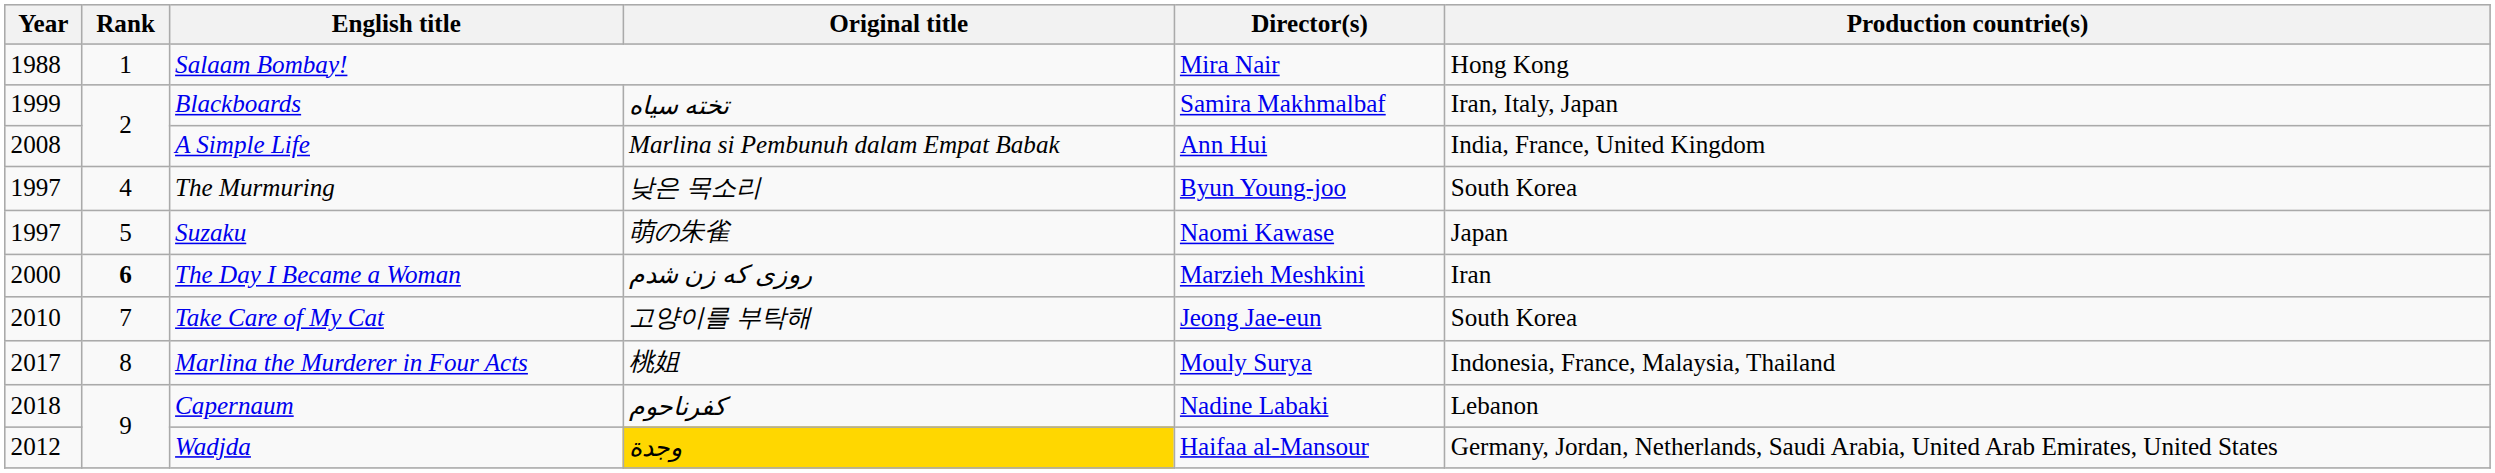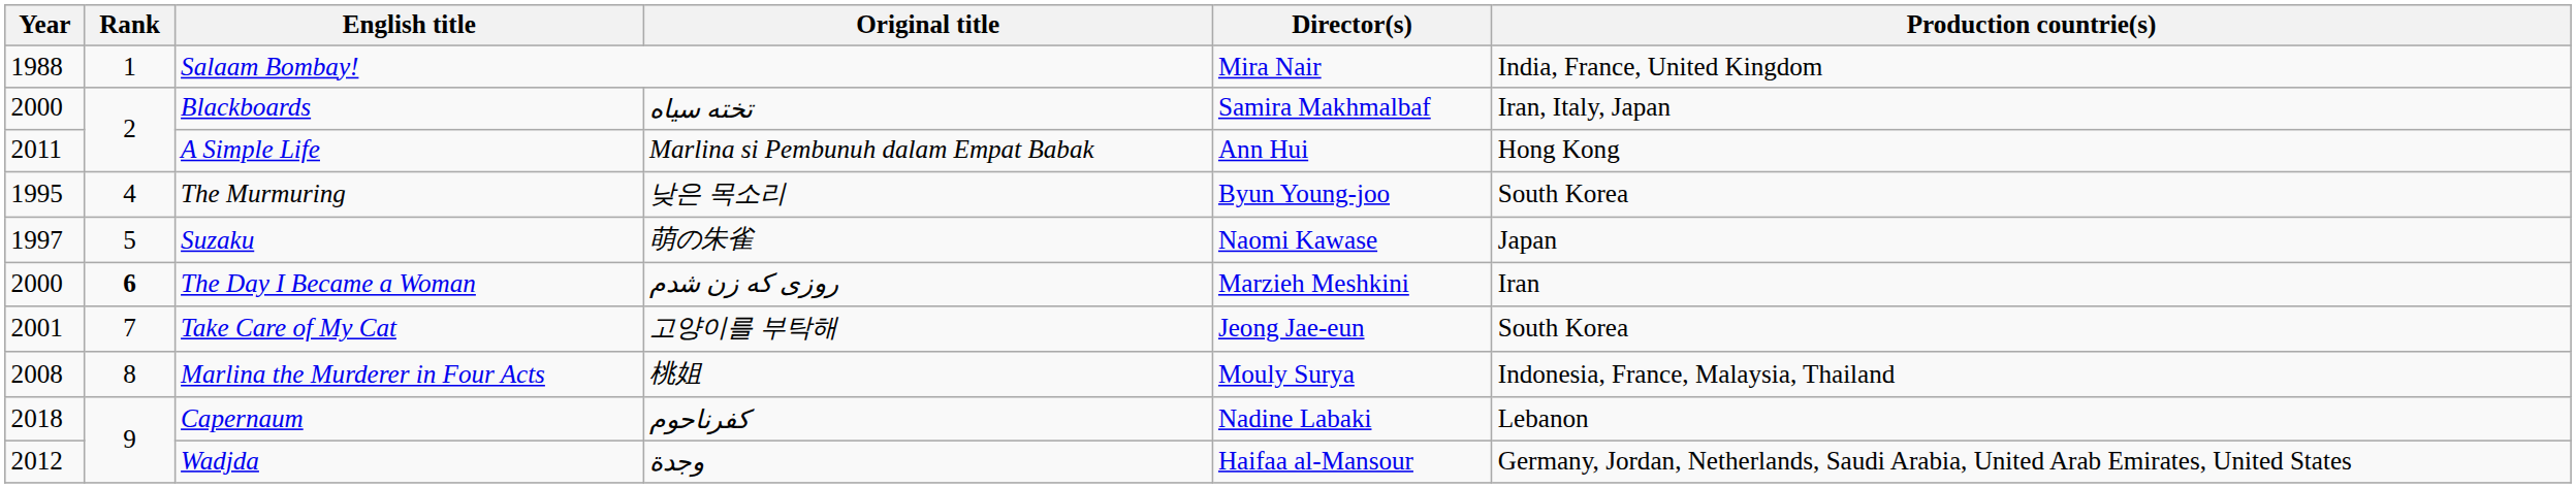 <table class="sortable wikitable" style="width:100%; margin-bottom:4px" cellpadding="5">
 <tr>
 <th scope="col">Year</th>
 <th scope="col">Rank</th>
 <th scope="col">English title</th>
 <th scope="col">Original title</th>
 <th scope="col">Director(s)</th>
 <th scope="col">Production countrie(s)</th>
 </tr>
 <tr>
 <td>1988</td>
 <td align="center">1</td>
 <td colspan="2"><em><a href='#'>Salaam Bombay!</a></em></td>
 <td><a href='#'>Mira Nair</a></td>
-<td>Hong Kong</td>
+<td>India, France, United Kingdom</td>
 </tr>
 <tr>
-<td>1999</td>
+<td>2000</td>
 <td rowspan="2" align="center">2</td>
 <td><em><a href='#'>Blackboards</a></em></td>
 <td><em>تخته سياه</em></td>
 <td><a href='#'>Samira Makhmalbaf</a></td>
 <td>Iran, Italy, Japan</td>
 </tr>
 <tr>
-<td>2008</td>
+<td>2011</td>
 <td><em><a href='#'>A Simple Life</a></em></td>
 <td><em>Marlina si Pembunuh dalam Empat Babak</em></td>
 <td><a href='#'>Ann Hui</a></td>
-<td>India, France, United Kingdom</td>
+<td>Hong Kong</td>
 </tr>
 <tr>
-<td>1997</td>
+<td>1995</td>
 <td align="center">4</td>
 <td><em>The Murmuring</em></td>
 <td><em>낮은 목소리</em></td>
 <td><a href='#'>Byun Young-joo</a></td>
 <td>South Korea</td>
 </tr>
 <tr>
 <td>1997</td>
 <td align="center">5</td>
 <td><em><a href='#'>Suzaku</a></em></td>
 <td><em>萌の朱雀</em></td>
 <td><a href='#'>Naomi Kawase</a></td>
 <td>Japan</td>
 </tr>
 <tr>
 <td>2000</td>
 <td align="center"><strong>6</strong></td>
 <td><em><a href='#'>The Day I Became a Woman</a></em></td>
 <td><em>روزی که زن شدم</em></td>
 <td><a href='#'>Marzieh Meshkini</a></td>
 <td>Iran</td>
 </tr>
 <tr>
-<td>2010</td>
+<td>2001</td>
 <td align="center">7</td>
 <td><em><a href='#'>Take Care of My Cat</a></em></td>
 <td><em>고양이를 부탁해</em></td>
 <td><a href='#'>Jeong Jae-eun</a></td>
 <td>South Korea</td>
 </tr>
 <tr>
-<td>2017</td>
+<td>2008</td>
 <td align="center">8</td>
 <td><em><a href='#'>Marlina the Murderer in Four Acts</a></em></td>
 <td><em>桃姐</em></td>
 <td><a href='#'>Mouly Surya</a></td>
 <td>Indonesia, France, Malaysia, Thailand</td>
 </tr>
 <tr>
 <td>2018</td>
 <td align="center" rowspan="2">9</td>
 <td><em><a href='#'>Capernaum</a></em></td>
 <td><em>کفرناحوم</em></td>
 <td><a href='#'>Nadine Labaki</a></td>
 <td>Lebanon</td>
 </tr>
 <tr>
 <td>2012</td>
 <td><em><a href='#'>Wadjda</a></em></td>
-<td style="background: gold;"><em>وجدة</em></td>
+<td><em>وجدة</em></td>
 <td><a href='#'>Haifaa al-Mansour</a></td>
 <td>Germany, Jordan, Netherlands, Saudi Arabia, United Arab Emirates, United States</td>
 </tr>
 </table>
